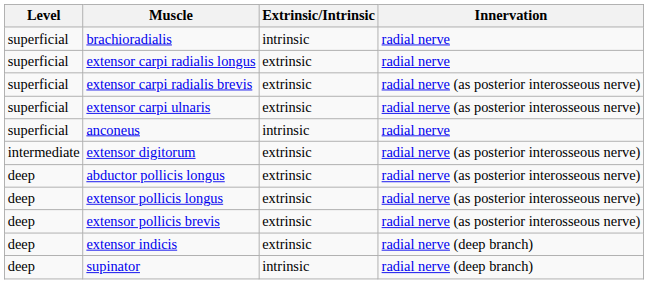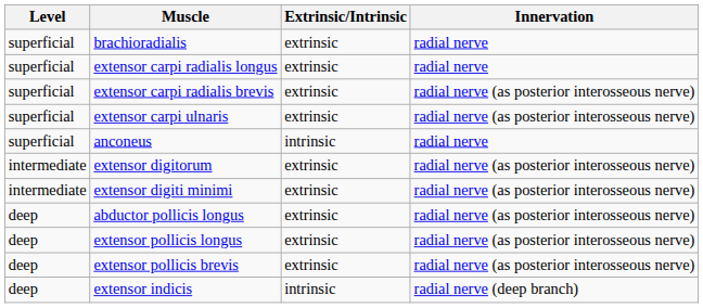 <table class="sortable wikitable">
 <tr>
 <th>Level</th>
 <th>Muscle</th>
 <th>Extrinsic/Intrinsic</th>
 <th>Innervation</th>
 </tr>
 <tr>
 <td>superficial</td>
 <td><a href='#'>brachioradialis</a></td>
-<td>intrinsic</td>
+<td>extrinsic</td>
 <td><a href='#'>radial nerve</a></td>
 </tr>
 <tr>
 <td>superficial</td>
 <td><a href='#'>extensor carpi radialis longus</a></td>
 <td>extrinsic</td>
 <td><a href='#'>radial nerve</a></td>
 </tr>
 <tr>
 <td>superficial</td>
 <td><a href='#'>extensor carpi radialis brevis</a></td>
 <td>extrinsic</td>
 <td><a href='#'>radial nerve</a> (as posterior interosseous nerve)</td>
 </tr>
 <tr>
 <td>superficial</td>
 <td><a href='#'>extensor carpi ulnaris</a></td>
 <td>extrinsic</td>
 <td><a href='#'>radial nerve</a> (as posterior interosseous nerve)</td>
 </tr>
 <tr>
 <td>superficial</td>
 <td><a href='#'>anconeus</a></td>
 <td>intrinsic</td>
 <td><a href='#'>radial nerve</a></td>
 </tr>
 <tr>
 <td>intermediate</td>
 <td><a href='#'>extensor digitorum</a></td>
 <td>extrinsic</td>
 <td><a href='#'>radial nerve</a> (as posterior interosseous nerve)</td>
 </tr>
 <tr>
+<td>intermediate</td>
+<td><a href='#'>extensor digiti minimi</a></td>
+<td>extrinsic</td>
+<td><a href='#'>radial nerve</a> (as posterior interosseous nerve)</td>
+</tr>
+<tr>
 <td>deep</td>
 <td><a href='#'>abductor pollicis longus</a></td>
 <td>extrinsic</td>
 <td><a href='#'>radial nerve</a> (as posterior interosseous nerve)</td>
 </tr>
 <tr>
 <td>deep</td>
 <td><a href='#'>extensor pollicis longus</a></td>
 <td>extrinsic</td>
 <td><a href='#'>radial nerve</a> (as posterior interosseous nerve)</td>
 </tr>
 <tr>
 <td>deep</td>
 <td><a href='#'>extensor pollicis brevis</a></td>
 <td>extrinsic</td>
 <td><a href='#'>radial nerve</a> (as posterior interosseous nerve)</td>
 </tr>
 <tr>
 <td>deep</td>
 <td><a href='#'>extensor indicis</a></td>
-<td>extrinsic</td>
-<td><a href='#'>radial nerve</a> (deep branch)</td>
-</tr>
-<tr>
-<td>deep</td>
-<td><a href='#'>supinator</a></td>
 <td>intrinsic</td>
 <td><a href='#'>radial nerve</a> (deep branch)</td>
 </tr>
 </table>
